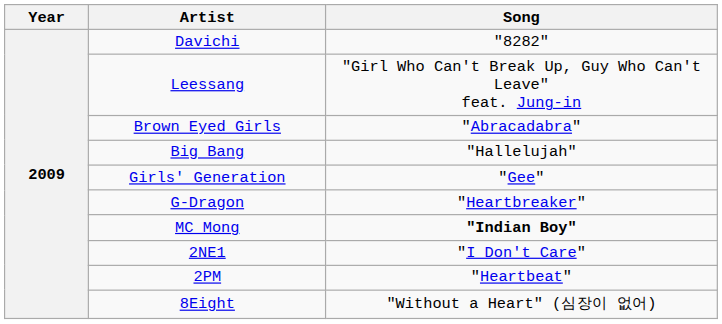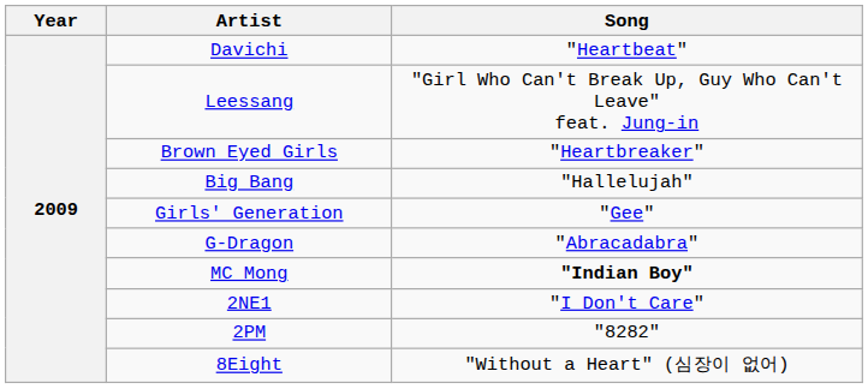 <table class="wikitable plainrowheaders" style="text-align:center;">
 <tr>
 <th style="width:5em;">Year</th>
 <th style="width:15em;">Artist</th>
 <th style="width:25em;">Song</th>
 </tr>
 <tr>
 <th rowspan="10">2009</th>
 <td><a href='#'>Davichi</a></td>
-<td>"8282"</td>
+<td>"<a href='#'>Heartbeat</a>"</td>
 </tr>
 <tr>
 <td><a href='#'>Leessang</a></td>
 <td>"Girl Who Can't Break Up, Guy Who Can't Leave"<br>feat. <a href='#'>Jung-in</a></td>
 </tr>
 <tr>
 <td><a href='#'>Brown Eyed Girls</a></td>
-<td>"<a href='#'>Abracadabra</a>"</td>
+<td>"<a href='#'>Heartbreaker</a>"</td>
 </tr>
 <tr>
 <td><a href='#'>Big Bang</a></td>
 <td>"Hallelujah"</td>
 </tr>
 <tr>
 <td><a href='#'>Girls' Generation</a></td>
 <td>"<a href='#'>Gee</a>"</td>
 </tr>
 <tr>
 <td><a href='#'>G-Dragon</a></td>
-<td>"<a href='#'>Heartbreaker</a>"</td>
+<td>"<a href='#'>Abracadabra</a>"</td>
 </tr>
 <tr>
 <td><a href='#'>MC Mong</a></td>
 <td><strong>"Indian Boy"</strong></td>
 </tr>
 <tr>
 <td><a href='#'>2NE1</a></td>
 <td>"<a href='#'>I Don't Care</a>"</td>
 </tr>
 <tr>
 <td><a href='#'>2PM</a></td>
-<td>"<a href='#'>Heartbeat</a>"</td>
+<td>"8282"</td>
 </tr>
 <tr>
 <td><a href='#'>8Eight</a></td>
 <td>"Without a Heart" (심장이 없어)</td>
 </tr>
 </table>
